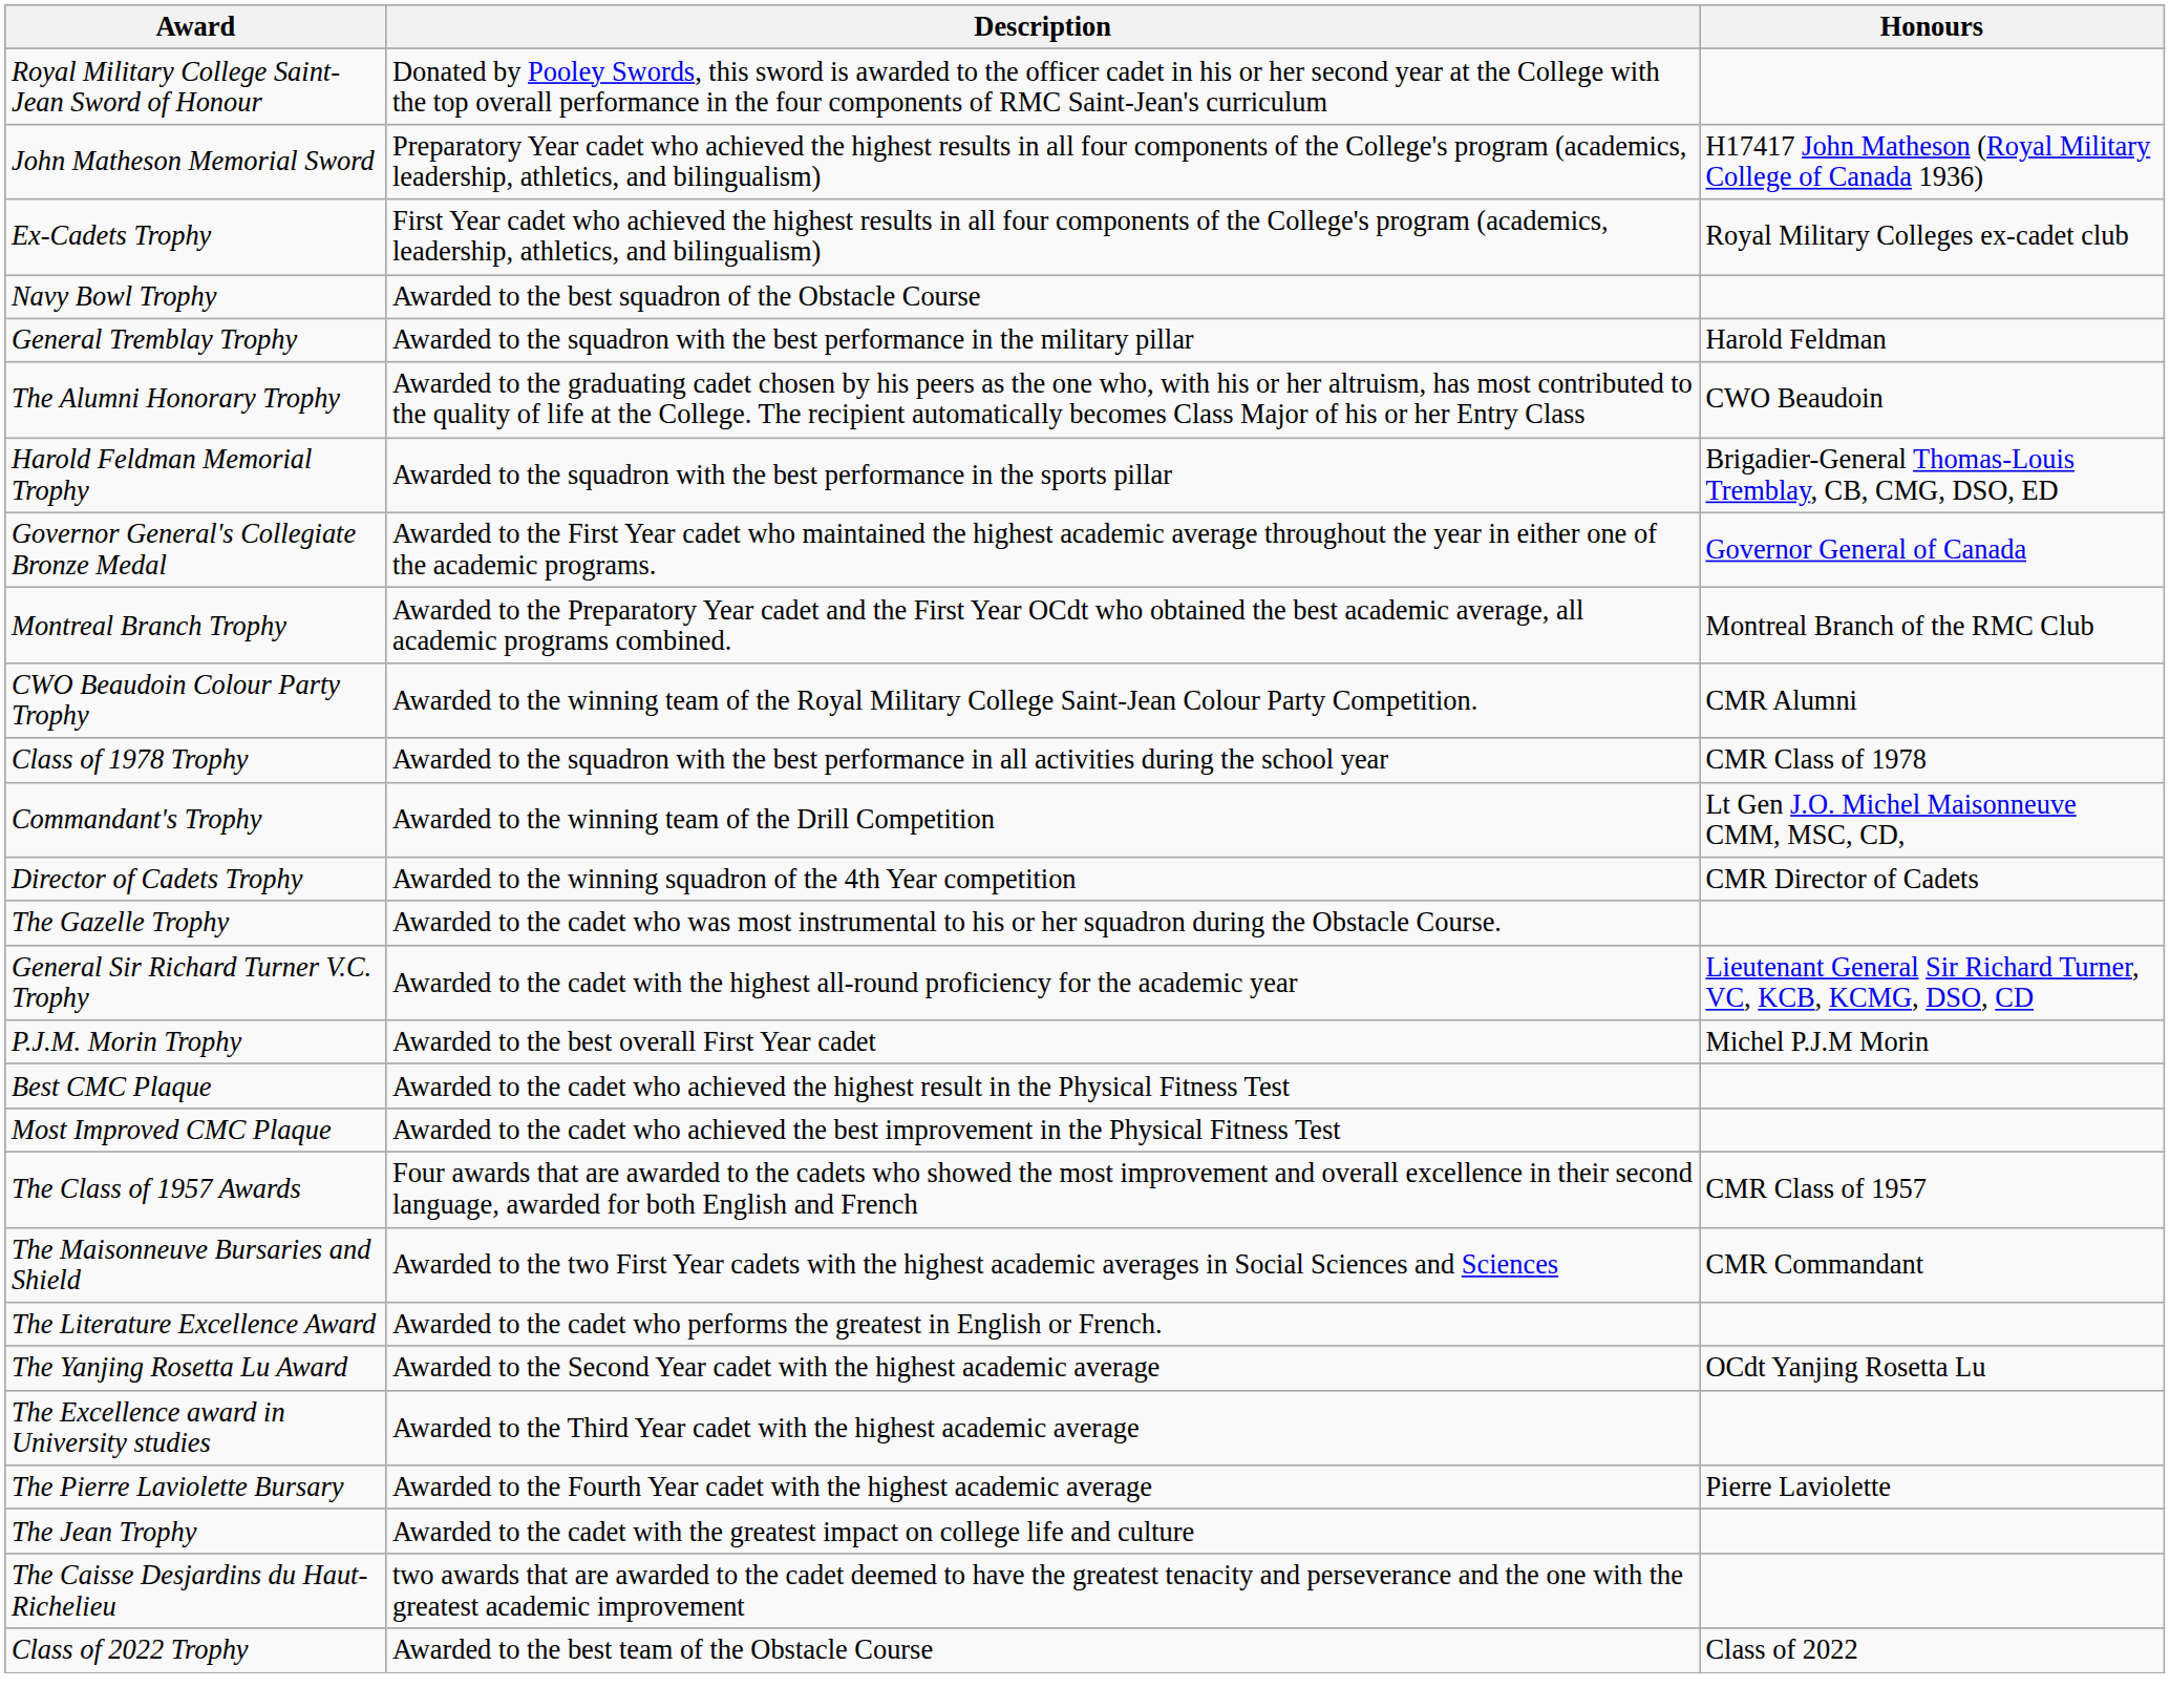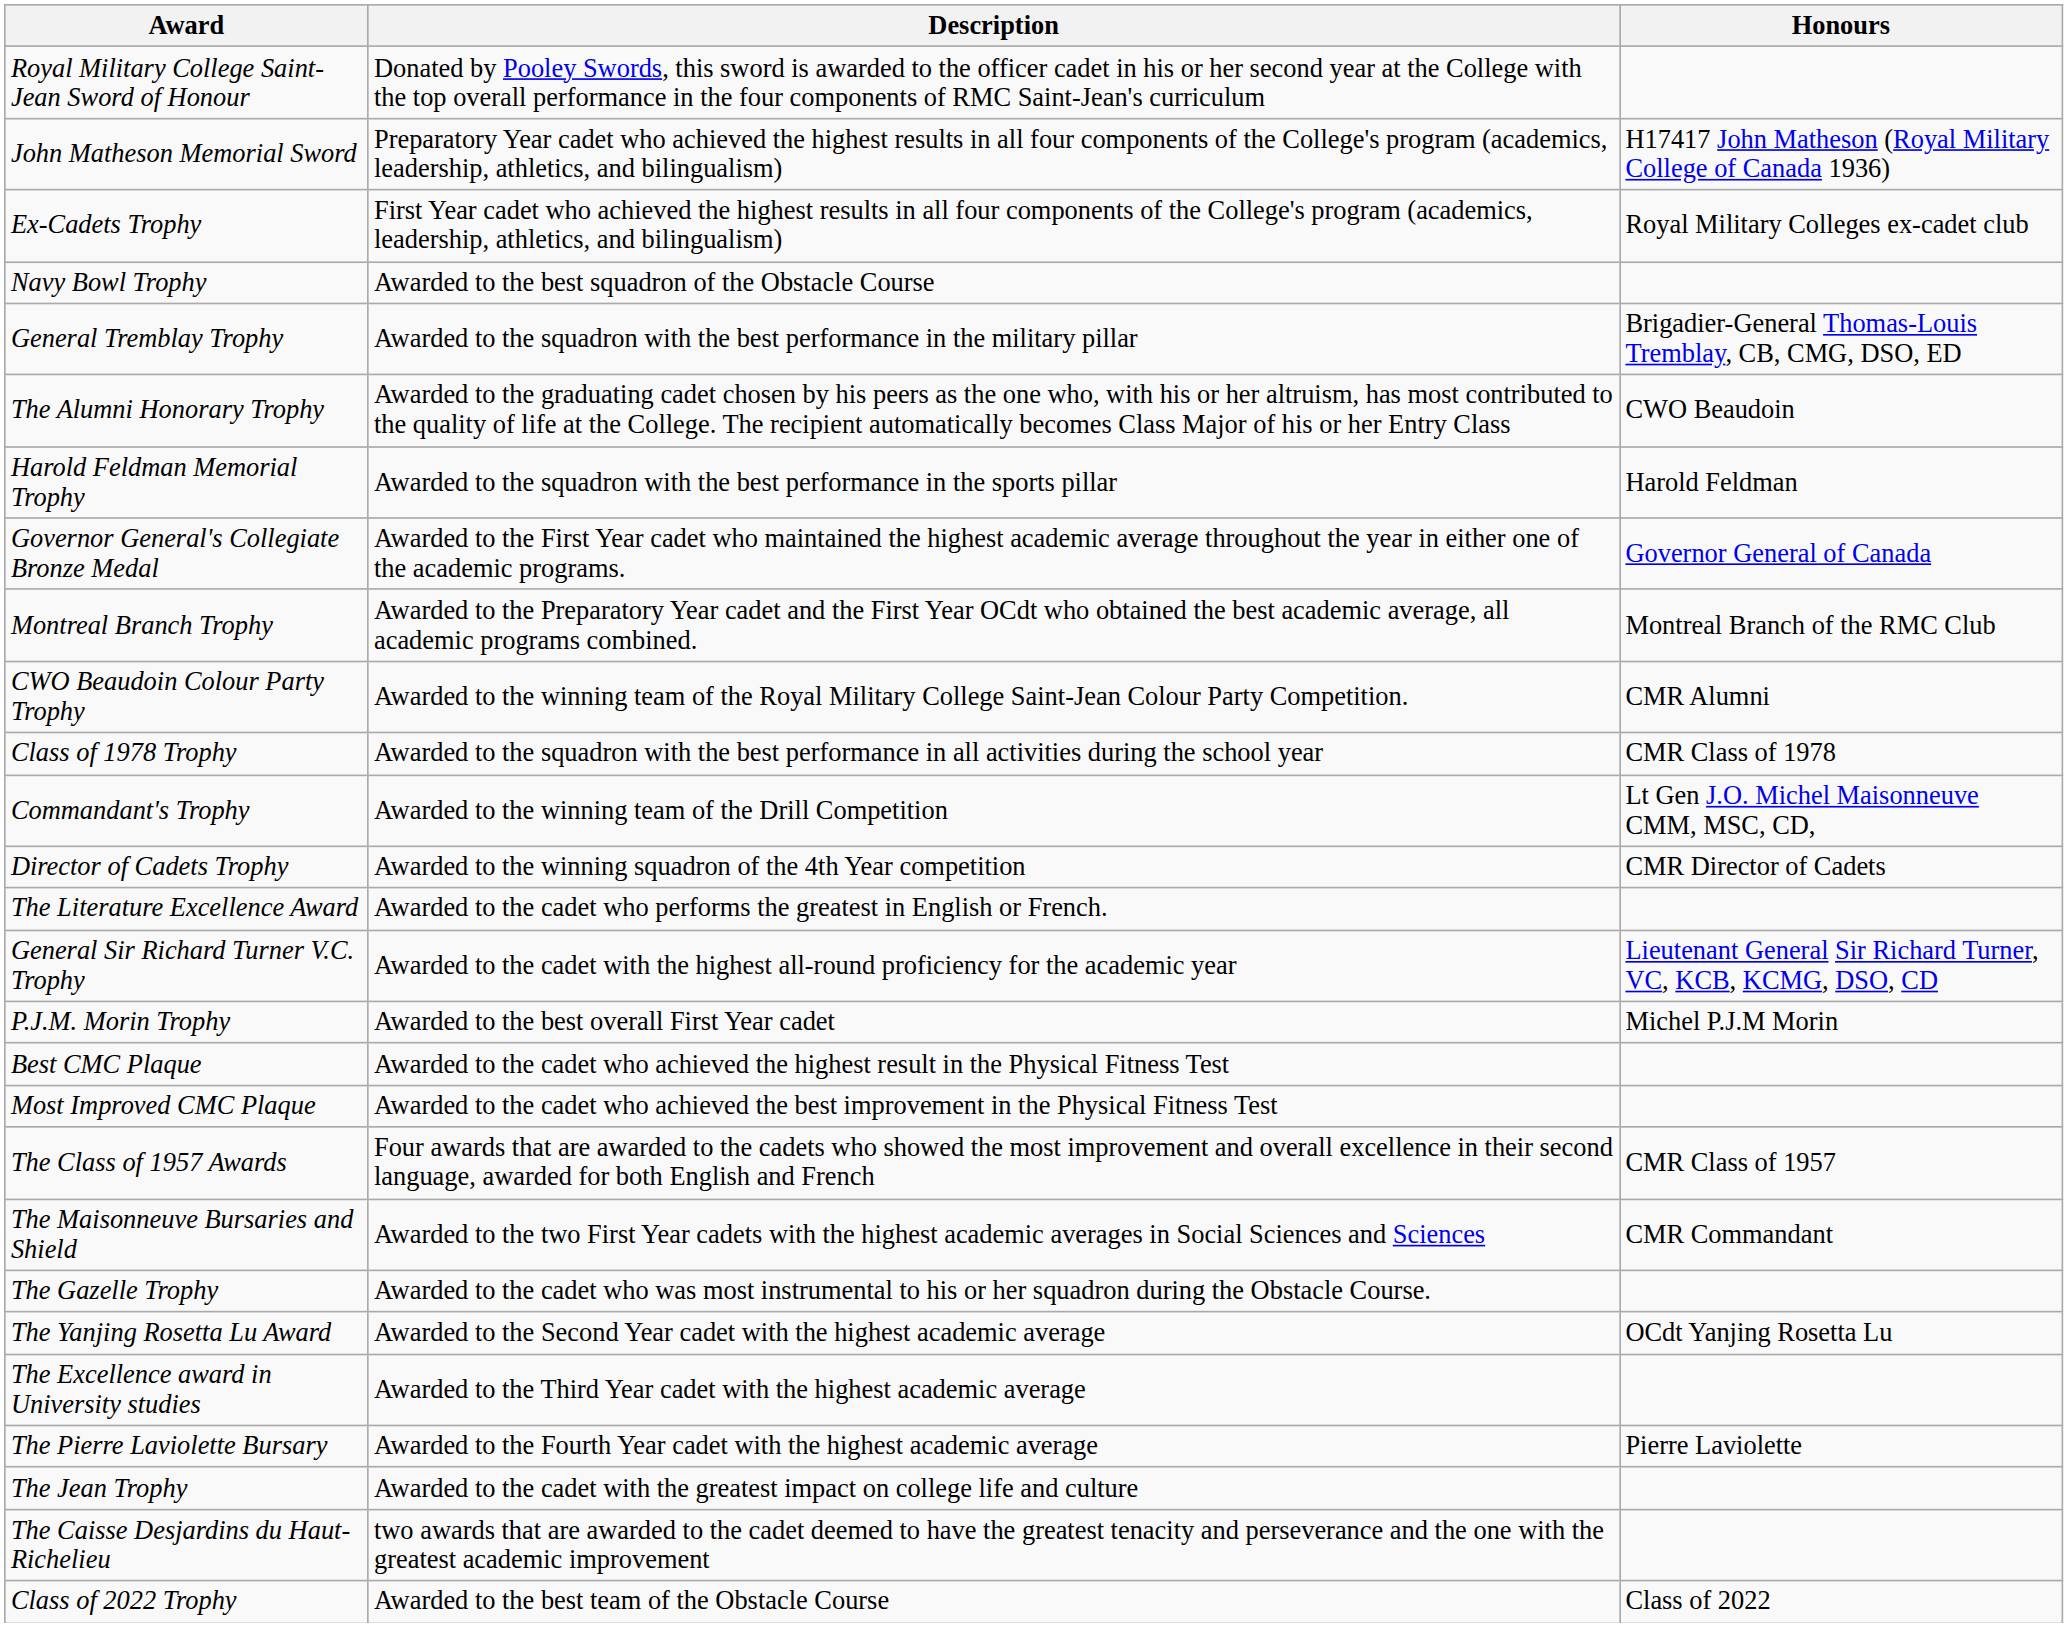 <table class="wikitable">
 <tr>
 <th>Award</th>
 <th>Description</th>
 <th>Honours</th>
 </tr>
 <tr>
 <td><em>Royal Military College Saint-Jean Sword of Honour</em></td>
 <td>Donated by <a href='#'>Pooley Swords</a>, this sword is awarded to the officer cadet in his or her second year at the College with the top overall performance in the four components of RMC Saint-Jean's curriculum</td>
 <td></td>
 </tr>
 <tr>
 <td><em>John Matheson Memorial Sword</em></td>
 <td>Preparatory Year cadet who achieved the highest results in all four components of the College's program (academics, leadership, athletics, and bilingualism)</td>
 <td>H17417 <a href='#'>John Matheson</a> (<a href='#'>Royal Military College of Canada</a> 1936)</td>
 </tr>
 <tr>
 <td><em>Ex-Cadets Trophy</em></td>
 <td>First Year cadet who achieved the highest results in all four components of the College's program (academics, leadership, athletics, and bilingualism)</td>
 <td>Royal Military Colleges ex-cadet club</td>
 </tr>
 <tr>
 <td><em>Navy Bowl Trophy</em></td>
 <td>Awarded to the best squadron of the Obstacle Course</td>
 <td></td>
 </tr>
 <tr>
 <td><em>General Tremblay Trophy</em></td>
 <td>Awarded to the squadron with the best performance in the military pillar</td>
-<td>Harold Feldman</td>
+<td>Brigadier-General <a href='#'>Thomas-Louis Tremblay</a>, CB, CMG, DSO, ED</td>
 </tr>
 <tr>
 <td><em>The Alumni Honorary Trophy</em></td>
 <td>Awarded to the graduating cadet chosen by his peers as the one who, with his or her altruism, has most contributed to the quality of life at the College. The recipient automatically becomes Class Major of his or her Entry Class</td>
 <td>CWO Beaudoin</td>
 </tr>
 <tr>
 <td><em>Harold Feldman Memorial Trophy</em></td>
 <td>Awarded to the squadron with the best performance in the sports pillar</td>
-<td>Brigadier-General <a href='#'>Thomas-Louis Tremblay</a>, CB, CMG, DSO, ED</td>
+<td>Harold Feldman</td>
 </tr>
 <tr>
 <td><em>Governor General's Collegiate Bronze Medal</em></td>
 <td>Awarded to the First Year cadet who maintained the highest academic average throughout the year in either one of the academic programs.</td>
 <td><a href='#'>Governor General of Canada</a></td>
 </tr>
 <tr>
 <td><em>Montreal Branch Trophy</em></td>
 <td>Awarded to the Preparatory Year cadet and the First Year OCdt who obtained the best academic average, all academic programs combined.</td>
 <td>Montreal Branch of the RMC Club</td>
 </tr>
 <tr>
 <td><em>CWO Beaudoin Colour Party Trophy</em></td>
 <td>Awarded to the winning team of the Royal Military College Saint-Jean Colour Party Competition.</td>
 <td>CMR Alumni</td>
 </tr>
 <tr>
 <td><em>Class of 1978 Trophy</em></td>
 <td>Awarded to the squadron with the best performance in all activities during the school year</td>
 <td>CMR Class of 1978</td>
 </tr>
 <tr>
 <td><em>Commandant's Trophy</em></td>
 <td>Awarded to the winning team of the Drill Competition</td>
 <td>Lt Gen <a href='#'>J.O. Michel Maisonneuve</a> CMM, MSC, CD,</td>
 </tr>
 <tr>
 <td><em>Director of Cadets Trophy</em></td>
 <td>Awarded to the winning squadron of the 4th Year competition</td>
 <td>CMR Director of Cadets</td>
 </tr>
 <tr>
-<td><em>The Gazelle Trophy</em></td>
-<td>Awarded to the cadet who was most instrumental to his or her squadron during the Obstacle Course.</td>
+<td><em>The Literature Excellence Award</em></td>
+<td>Awarded to the cadet who performs the greatest in English or French.</td>
 <td></td>
 </tr>
 <tr>
 <td><em>General Sir Richard Turner V.C. Trophy</em></td>
 <td>Awarded to the cadet with the highest all-round proficiency for the academic year</td>
 <td><a href='#'>Lieutenant General</a> <a href='#'>Sir Richard Turner</a>, <a href='#'>VC</a>, <a href='#'>KCB</a>, <a href='#'>KCMG</a>, <a href='#'>DSO</a>, <a href='#'>CD</a></td>
 </tr>
 <tr>
 <td><em>P.J.M. Morin Trophy</em></td>
 <td>Awarded to the best overall First Year cadet</td>
 <td>Michel P.J.M Morin</td>
 </tr>
 <tr>
 <td><em>Best CMC Plaque</em></td>
 <td>Awarded to the cadet who achieved the highest result in the Physical Fitness Test</td>
 <td></td>
 </tr>
 <tr>
 <td><em>Most Improved CMC Plaque</em></td>
 <td>Awarded to the cadet who achieved the best improvement in the Physical Fitness Test</td>
 <td></td>
 </tr>
 <tr>
 <td><em>The Class of 1957 Awards</em></td>
 <td>Four awards that are awarded to the cadets who showed the most improvement and overall excellence in their second language, awarded for both English and French</td>
 <td>CMR Class of 1957</td>
 </tr>
 <tr>
 <td><em>The Maisonneuve Bursaries and Shield</em></td>
 <td>Awarded to the two First Year cadets with the highest academic averages in Social Sciences and <a href='#'>Sciences</a></td>
 <td>CMR Commandant</td>
 </tr>
 <tr>
-<td><em>The Literature Excellence Award</em></td>
-<td>Awarded to the cadet who performs the greatest in English or French.</td>
+<td><em>The Gazelle Trophy</em></td>
+<td>Awarded to the cadet who was most instrumental to his or her squadron during the Obstacle Course.</td>
 <td></td>
 </tr>
 <tr>
 <td><em>The Yanjing Rosetta Lu Award</em></td>
 <td>Awarded to the Second Year cadet with the highest academic average</td>
 <td>OCdt Yanjing Rosetta Lu</td>
 </tr>
 <tr>
 <td><em>The Excellence award in University studies</em></td>
 <td>Awarded to the Third Year cadet with the highest academic average</td>
 <td></td>
 </tr>
 <tr>
 <td><em>The Pierre Laviolette Bursary</em></td>
 <td>Awarded to the Fourth Year cadet with the highest academic average</td>
 <td>Pierre Laviolette</td>
 </tr>
 <tr>
 <td><em>The Jean Trophy</em></td>
 <td>Awarded to the cadet with the greatest impact on college life and culture</td>
 <td></td>
 </tr>
 <tr>
 <td><em>The Caisse Desjardins du Haut-Richelieu</em></td>
 <td>two awards that are awarded to the cadet deemed to have the greatest tenacity and perseverance and the one with the greatest academic improvement</td>
 <td></td>
 </tr>
 <tr>
 <td><em>Class of 2022 Trophy</em></td>
 <td>Awarded to the best team of the Obstacle Course</td>
 <td>Class of 2022</td>
 </tr>
 </table>
